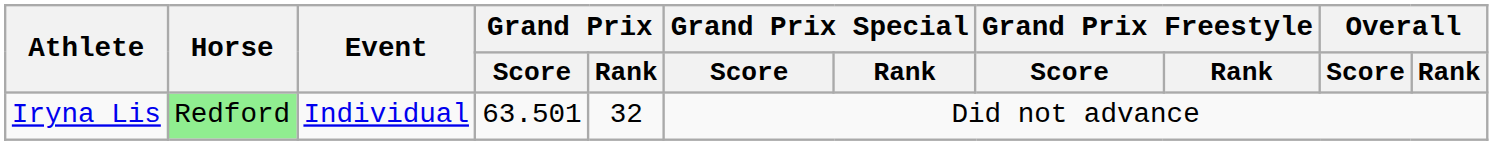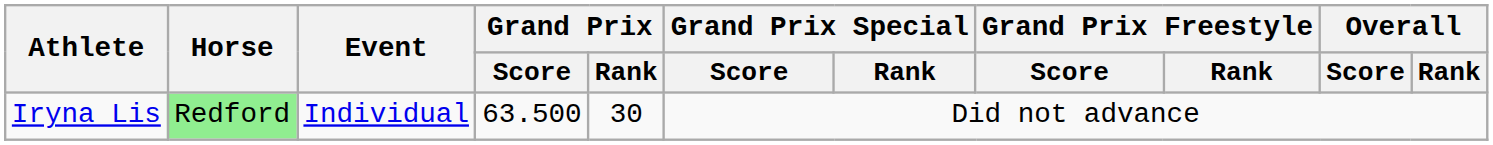 <table class=wikitable style="font-size:90%">
 <tr>
 <th rowspan="2">Athlete</th>
 <th rowspan="2">Horse</th>
 <th rowspan="2">Event</th>
 <th colspan="2">Grand Prix</th>
 <th colspan="2">Grand Prix Special</th>
 <th colspan="2">Grand Prix Freestyle</th>
 <th colspan="2">Overall</th>
 </tr>
 <tr style="font-size:95%">
 <th>Score</th>
 <th>Rank</th>
 <th>Score</th>
 <th>Rank</th>
 <th>Score</th>
 <th>Rank</th>
 <th>Score</th>
 <th>Rank</th>
 </tr>
 <tr align=center>
 <td align=left><a href='#'>Iryna Lis</a></td>
 <td align=left style="background: lightgreen;">Redford</td>
 <td align=left><a href='#'>Individual</a></td>
-<td>63.501</td>
-<td>32</td>
+<td>63.500</td>
+<td>30</td>
 <td colspan=6>Did not advance</td>
 </tr>
 </table>
